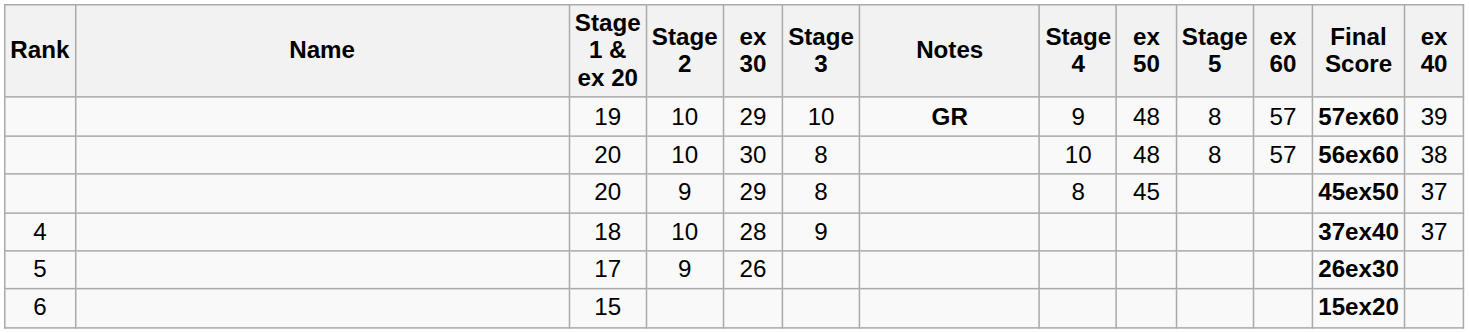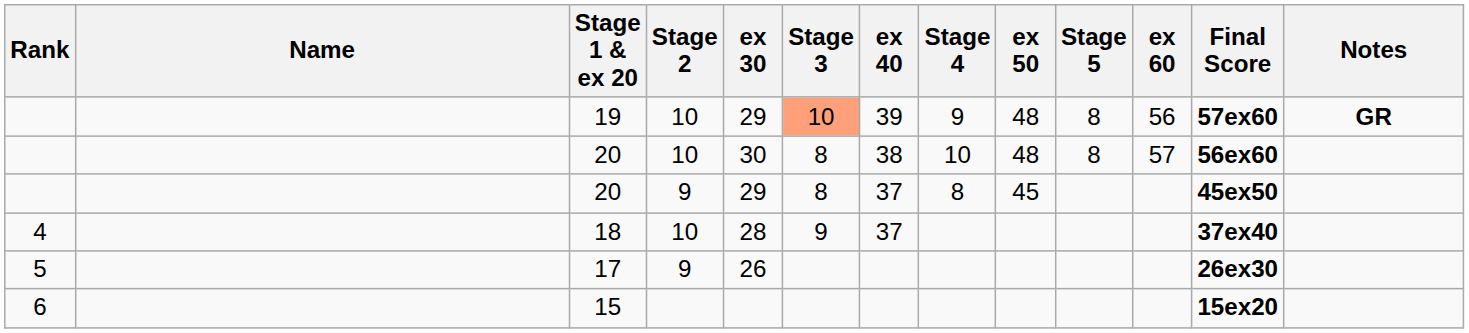 <table class="wikitable sortable" style="text-align:center">
 <tr>
 <th>Rank</th>
 <th style="width:20em;">Name</th>
 <th style="width:2em;">Stage 1 & ex 20</th>
 <th style="width:2em;">Stage 2</th>
 <th style="width:2em;">ex 30</th>
 <th style="width:2em;">Stage 3</th>
-<th style="width:7em;">Notes</th>
+<th style="width:2em;">ex 40</th>
 <th style="width:2em;">Stage 4</th>
 <th style="width:2em;">ex 50</th>
 <th style="width:2em;">Stage 5</th>
 <th style="width:2em;">ex 60</th>
 <th style="width:2em;">Final Score</th>
-<th style="width:2em;">ex 40</th>
+<th style="width:7em;">Notes</th>
 </tr>
 <tr>
 <td></td>
 <td align=left></td>
 <td>19</td>
 <td>10</td>
 <td>29</td>
-<td>10</td>
-<td><strong>GR</strong></td>
+<td style="background: lightsalmon;">10</td>
+<td>39</td>
 <td>9</td>
 <td>48</td>
 <td>8</td>
-<td>57</td>
+<td>56</td>
 <td><strong>57ex60</strong></td>
-<td>39</td>
+<td><strong>GR</strong></td>
 </tr>
 <tr>
 <td></td>
 <td align=left></td>
 <td>20</td>
 <td>10</td>
 <td>30</td>
 <td>8</td>
-<td></td>
+<td>38</td>
 <td>10</td>
 <td>48</td>
 <td>8</td>
 <td>57</td>
 <td><strong>56ex60</strong></td>
-<td>38</td>
+<td></td>
 </tr>
 <tr>
 <td></td>
 <td align=left></td>
 <td>20</td>
 <td>9</td>
 <td>29</td>
 <td>8</td>
-<td></td>
+<td>37</td>
 <td>8</td>
 <td>45</td>
 <td></td>
 <td></td>
 <td><strong>45ex50</strong></td>
-<td>37</td>
+<td></td>
 </tr>
 <tr>
 <td>4</td>
 <td align=left></td>
 <td>18</td>
 <td>10</td>
 <td>28</td>
 <td>9</td>
-<td></td>
+<td>37</td>
 <td></td>
 <td></td>
 <td></td>
 <td></td>
 <td><strong>37ex40</strong></td>
-<td>37</td>
+<td></td>
 </tr>
 <tr>
 <td>5</td>
 <td align=left></td>
 <td>17</td>
 <td>9</td>
 <td>26</td>
 <td></td>
 <td></td>
 <td></td>
 <td></td>
 <td></td>
 <td></td>
 <td><strong>26ex30</strong></td>
 <td></td>
 </tr>
 <tr>
 <td>6</td>
 <td align=left></td>
 <td>15</td>
 <td></td>
 <td></td>
 <td></td>
 <td></td>
 <td></td>
 <td></td>
 <td></td>
 <td></td>
 <td><strong>15ex20</strong></td>
 <td></td>
 </tr>
 </table>
